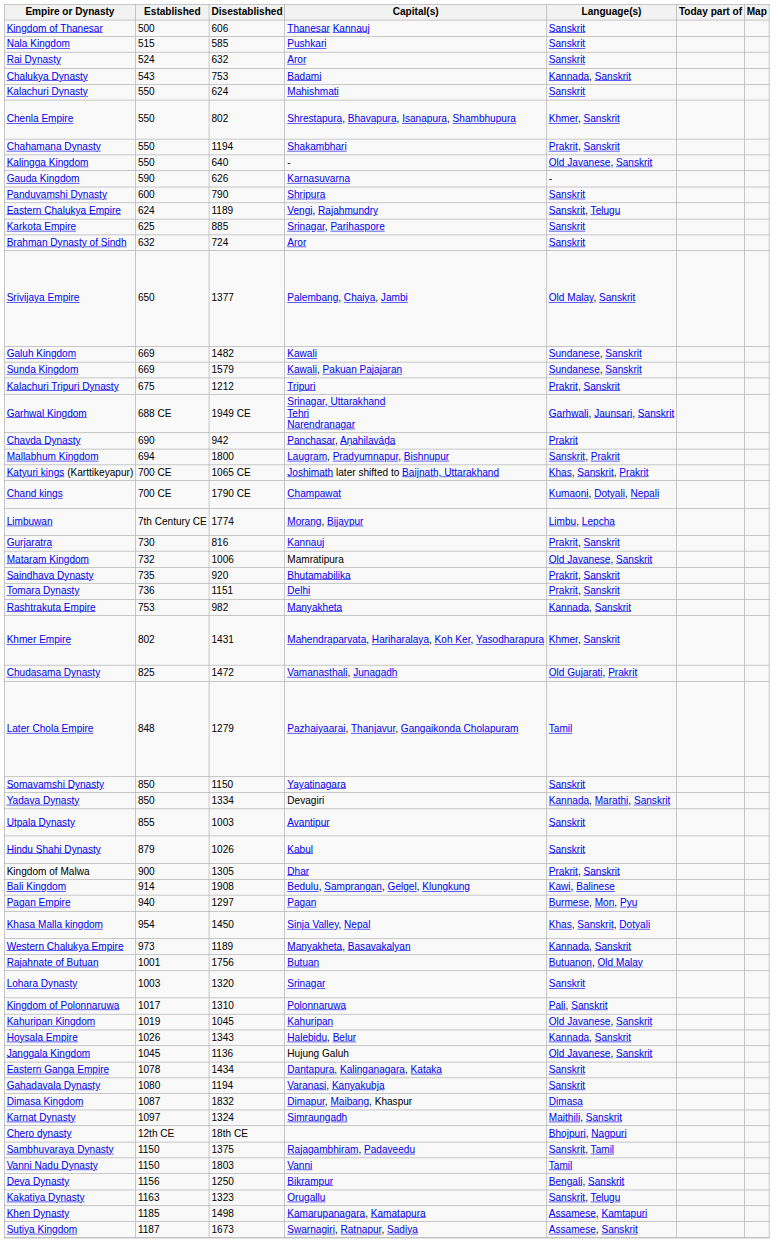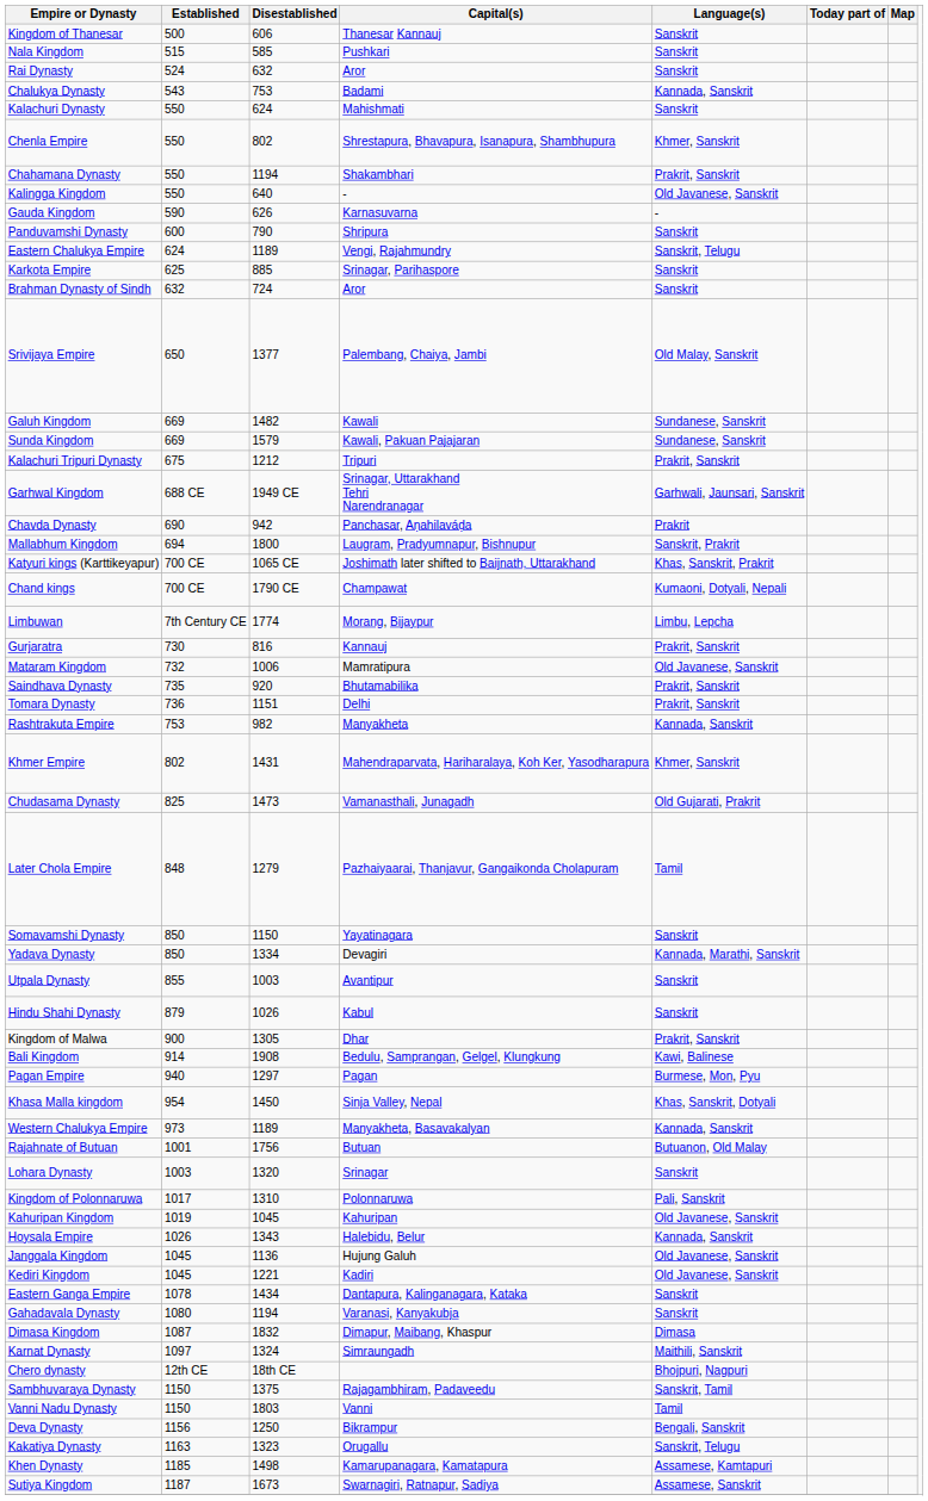 <table class="wikitable sortable static-row-numbers static-row-header-text">
 <tr>
 <th>Empire or Dynasty</th>
 <th>Established</th>
 <th>Disestablished</th>
 <th>Capital(s)</th>
 <th>Language(s)</th>
 <th>Today part of</th>
 <th>Map</th>
 </tr>
 <tr>
 <td><a href='#'>Kingdom of Thanesar</a></td>
 <td>500</td>
 <td>606</td>
 <td><a href='#'>Thanesar</a> <a href='#'>Kannauj</a></td>
 <td><a href='#'>Sanskrit</a></td>
 <td><br></td>
 <td></td>
 </tr>
 <tr>
 <td><a href='#'>Nala Kingdom</a></td>
 <td>515</td>
 <td>585</td>
 <td><a href='#'>Pushkari</a></td>
 <td><a href='#'>Sanskrit</a></td>
 <td></td>
 <td></td>
 </tr>
 <tr>
 <td><a href='#'>Rai Dynasty</a></td>
 <td>524</td>
 <td>632</td>
 <td><a href='#'>Aror</a></td>
 <td><a href='#'>Sanskrit</a></td>
 <td></td>
 <td></td>
 </tr>
 <tr>
 <td><a href='#'>Chalukya Dynasty</a></td>
 <td>543</td>
 <td>753</td>
 <td><a href='#'>Badami</a></td>
 <td><a href='#'>Kannada</a>, <a href='#'>Sanskrit</a></td>
 <td></td>
 <td></td>
 </tr>
 <tr>
 <td><a href='#'>Kalachuri Dynasty</a></td>
 <td>550</td>
 <td>624</td>
 <td><a href='#'>Mahishmati</a></td>
 <td><a href='#'>Sanskrit</a></td>
 <td></td>
 <td></td>
 </tr>
 <tr>
 <td><a href='#'>Chenla Empire</a></td>
 <td>550</td>
 <td>802</td>
 <td><a href='#'>Shrestapura</a>, <a href='#'>Bhavapura</a>, <a href='#'>Isanapura</a>, <a href='#'>Shambhupura</a></td>
 <td><a href='#'>Khmer</a>, <a href='#'>Sanskrit</a></td>
 <td><br><br><br></td>
 <td></td>
 </tr>
 <tr>
 <td><a href='#'>Chahamana Dynasty</a></td>
 <td>550</td>
 <td>1194</td>
 <td><a href='#'>Shakambhari</a></td>
 <td><a href='#'>Prakrit</a>, <a href='#'>Sanskrit</a></td>
 <td></td>
 <td></td>
 </tr>
 <tr>
 <td><a href='#'>Kalingga Kingdom</a></td>
 <td>550</td>
 <td>640</td>
 <td>-</td>
 <td><a href='#'>Old Javanese</a>, <a href='#'>Sanskrit</a></td>
 <td></td>
 <td></td>
 </tr>
 <tr>
 <td><a href='#'>Gauda Kingdom</a></td>
 <td>590</td>
 <td>626</td>
 <td><a href='#'>Karnasuvarna</a></td>
 <td>-</td>
 <td><br></td>
 <td></td>
 </tr>
 <tr>
 <td><a href='#'>Panduvamshi Dynasty</a></td>
 <td>600</td>
 <td>790</td>
 <td><a href='#'>Shripura</a></td>
 <td><a href='#'>Sanskrit</a></td>
 <td></td>
 <td></td>
 </tr>
 <tr>
 <td><a href='#'>Eastern Chalukya Empire</a></td>
 <td>624</td>
 <td>1189</td>
 <td><a href='#'>Vengi</a>, <a href='#'>Rajahmundry</a></td>
 <td><a href='#'>Sanskrit</a>, <a href='#'>Telugu</a></td>
 <td></td>
 <td></td>
 </tr>
 <tr>
 <td><a href='#'>Karkota Empire</a></td>
 <td>625</td>
 <td>885</td>
 <td><a href='#'>Srinagar</a>, <a href='#'>Parihaspore</a></td>
 <td><a href='#'>Sanskrit</a></td>
 <td><br></td>
 <td></td>
 </tr>
 <tr>
 <td><a href='#'>Brahman Dynasty of Sindh</a></td>
 <td>632</td>
 <td>724</td>
 <td><a href='#'>Aror</a></td>
 <td><a href='#'>Sanskrit</a></td>
 <td><br></td>
 <td></td>
 </tr>
 <tr>
 <td><a href='#'>Srivijaya Empire</a></td>
 <td>650</td>
 <td>1377</td>
 <td><a href='#'>Palembang</a>, <a href='#'>Chaiya</a>, <a href='#'>Jambi</a></td>
 <td><a href='#'>Old Malay</a>, <a href='#'>Sanskrit</a></td>
 <td><br><br><br><br><br><br><br><br></td>
 <td></td>
 </tr>
 <tr>
 <td><a href='#'>Galuh Kingdom</a></td>
 <td>669</td>
 <td>1482</td>
 <td><a href='#'>Kawali</a></td>
 <td><a href='#'>Sundanese</a>, <a href='#'>Sanskrit</a></td>
 <td></td>
 <td></td>
 </tr>
 <tr>
 <td><a href='#'>Sunda Kingdom</a></td>
 <td>669</td>
 <td>1579</td>
 <td><a href='#'>Kawali</a>, <a href='#'>Pakuan Pajajaran</a></td>
 <td><a href='#'>Sundanese</a>, <a href='#'>Sanskrit</a></td>
 <td></td>
 <td></td>
 </tr>
 <tr>
 <td><a href='#'>Kalachuri Tripuri Dynasty</a></td>
 <td>675</td>
 <td>1212</td>
 <td><a href='#'>Tripuri</a></td>
 <td><a href='#'>Prakrit</a>, <a href='#'>Sanskrit</a></td>
 <td></td>
 <td></td>
 </tr>
 <tr>
 <td><a href='#'>Garhwal Kingdom</a></td>
 <td>688 CE</td>
 <td>1949 CE</td>
 <td><a href='#'>Srinagar, Uttarakhand</a><br><a href='#'>Tehri</a><br><a href='#'>Narendranagar</a></td>
 <td><a href='#'>Garhwali</a>, <a href='#'>Jaunsari</a>, <a href='#'>Sanskrit</a></td>
 <td></td>
 <td></td>
 </tr>
 <tr>
 <td><a href='#'>Chavda Dynasty</a></td>
 <td>690</td>
 <td>942</td>
 <td><a href='#'>Panchasar</a>, <a href='#'>Aṇahilaváḍa</a></td>
 <td><a href='#'>Prakrit</a></td>
 <td></td>
 <td></td>
 </tr>
 <tr>
 <td><a href='#'>Mallabhum Kingdom</a></td>
 <td>694</td>
 <td>1800</td>
 <td><a href='#'>Laugram</a>, <a href='#'>Pradyumnapur</a>, <a href='#'>Bishnupur</a></td>
 <td><a href='#'>Sanskrit</a>, <a href='#'>Prakrit</a></td>
 <td><br></td>
 <td></td>
 </tr>
 <tr>
 <td><a href='#'>Katyuri kings</a> (Karttikeyapur)</td>
 <td>700 CE</td>
 <td>1065 CE</td>
 <td><a href='#'>Joshimath</a> later shifted to <a href='#'>Baijnath, Uttarakhand</a></td>
 <td><a href='#'>Khas</a>, <a href='#'>Sanskrit</a>, <a href='#'>Prakrit</a></td>
 <td><br></td>
 <td></td>
 </tr>
 <tr>
 <td><a href='#'>Chand kings</a></td>
 <td>700 CE</td>
 <td>1790 CE</td>
 <td><a href='#'>Champawat</a></td>
 <td><a href='#'>Kumaoni</a>, <a href='#'>Dotyali</a>, <a href='#'>Nepali</a></td>
 <td><br><br></td>
 <td></td>
 </tr>
 <tr>
 <td><a href='#'>Limbuwan</a></td>
 <td>7th Century CE</td>
 <td>1774</td>
 <td><a href='#'>Morang</a>, <a href='#'>Bijaypur</a></td>
 <td><a href='#'>Limbu</a>, <a href='#'>Lepcha</a></td>
 <td><br><br></td>
 <td></td>
 </tr>
 <tr>
 <td><a href='#'>Gurjaratra</a></td>
 <td>730</td>
 <td>816</td>
 <td><a href='#'>Kannauj</a></td>
 <td><a href='#'>Prakrit</a>, <a href='#'>Sanskrit</a></td>
 <td><br></td>
 <td></td>
 </tr>
 <tr>
 <td><a href='#'>Mataram Kingdom</a></td>
 <td>732</td>
 <td>1006</td>
 <td>Mamratipura</td>
 <td><a href='#'>Old Javanese</a>, <a href='#'>Sanskrit</a></td>
 <td></td>
 <td></td>
 </tr>
 <tr>
 <td><a href='#'>Saindhava Dynasty</a></td>
 <td>735</td>
 <td>920</td>
 <td><a href='#'>Bhutamabilika</a></td>
 <td><a href='#'>Prakrit</a>, <a href='#'>Sanskrit</a></td>
 <td></td>
 <td></td>
 </tr>
 <tr>
 <td><a href='#'>Tomara Dynasty</a></td>
 <td>736</td>
 <td>1151</td>
 <td><a href='#'>Delhi</a></td>
 <td><a href='#'>Prakrit</a>, <a href='#'>Sanskrit</a></td>
 <td></td>
 <td></td>
 </tr>
 <tr>
 <td><a href='#'>Rashtrakuta Empire</a></td>
 <td>753</td>
 <td>982</td>
 <td><a href='#'>Manyakheta</a></td>
 <td><a href='#'>Kannada</a>, <a href='#'>Sanskrit</a></td>
 <td></td>
 <td></td>
 </tr>
 <tr>
 <td><a href='#'>Khmer Empire</a></td>
 <td>802</td>
 <td>1431</td>
 <td><a href='#'>Mahendraparvata</a>, <a href='#'>Hariharalaya</a>, <a href='#'>Koh Ker</a>, <a href='#'>Yasodharapura</a></td>
 <td><a href='#'>Khmer</a>, <a href='#'>Sanskrit</a></td>
 <td><br><br><br><br></td>
 <td></td>
 </tr>
 <tr>
 <td><a href='#'>Chudasama Dynasty</a></td>
 <td>825</td>
-<td>1472</td>
+<td>1473</td>
 <td><a href='#'>Vamanasthali</a>, <a href='#'>Junagadh</a></td>
 <td><a href='#'>Old Gujarati</a>, <a href='#'>Prakrit</a></td>
 <td></td>
 <td></td>
 </tr>
 <tr>
 <td><a href='#'>Later Chola Empire</a></td>
 <td>848</td>
 <td>1279</td>
 <td><a href='#'>Pazhaiyaarai</a>, <a href='#'>Thanjavur</a>, <a href='#'>Gangaikonda Cholapuram</a></td>
 <td><a href='#'>Tamil</a></td>
 <td><br><br><br><br><br><br><br><br></td>
 <td></td>
 </tr>
 <tr>
 <td><a href='#'>Somavamshi Dynasty</a></td>
 <td>850</td>
 <td>1150</td>
 <td><a href='#'>Yayatinagara</a></td>
 <td><a href='#'>Sanskrit</a></td>
 <td></td>
 <td></td>
 </tr>
 <tr>
 <td><a href='#'>Yadava Dynasty</a></td>
 <td>850</td>
 <td>1334</td>
 <td>Devagiri</td>
 <td><a href='#'>Kannada</a>, <a href='#'>Marathi</a>, <a href='#'>Sanskrit</a></td>
 <td></td>
 <td></td>
 </tr>
 <tr>
 <td><a href='#'>Utpala Dynasty</a></td>
 <td>855</td>
 <td>1003</td>
 <td><a href='#'>Avantipur</a></td>
 <td><a href='#'>Sanskrit</a></td>
 <td><br><br></td>
 <td></td>
 </tr>
 <tr>
 <td><a href='#'>Hindu Shahi Dynasty</a></td>
 <td>879</td>
 <td>1026</td>
 <td><a href='#'>Kabul</a></td>
 <td><a href='#'>Sanskrit</a></td>
 <td><br><br></td>
 <td></td>
 </tr>
 <tr>
 <td>Kingdom of Malwa</td>
 <td>900</td>
 <td>1305</td>
 <td><a href='#'>Dhar</a></td>
 <td><a href='#'>Prakrit</a>, <a href='#'>Sanskrit</a></td>
 <td></td>
 <td></td>
 </tr>
 <tr>
 <td><a href='#'>Bali Kingdom</a></td>
 <td>914</td>
 <td>1908</td>
 <td><a href='#'>Bedulu</a>, <a href='#'>Samprangan</a>, <a href='#'>Gelgel</a>, <a href='#'>Klungkung</a></td>
 <td><a href='#'>Kawi</a>, <a href='#'>Balinese</a></td>
 <td></td>
 <td></td>
 </tr>
 <tr>
 <td><a href='#'>Pagan Empire</a></td>
 <td>940</td>
 <td>1297</td>
 <td><a href='#'>Pagan</a></td>
 <td><a href='#'>Burmese</a>, <a href='#'>Mon</a>, <a href='#'>Pyu</a></td>
 <td></td>
 <td></td>
 </tr>
 <tr>
 <td><a href='#'>Khasa Malla kingdom</a></td>
 <td>954</td>
 <td>1450</td>
 <td><a href='#'>Sinja Valley</a>, <a href='#'>Nepal</a></td>
 <td><a href='#'>Khas</a>, <a href='#'>Sanskrit</a>, <a href='#'>Dotyali</a></td>
 <td><br><br></td>
 <td></td>
 </tr>
 <tr>
 <td><a href='#'>Western Chalukya Empire</a></td>
 <td>973</td>
 <td>1189</td>
 <td><a href='#'>Manyakheta</a>, <a href='#'>Basavakalyan</a></td>
 <td><a href='#'>Kannada</a>, <a href='#'>Sanskrit</a></td>
 <td></td>
 <td></td>
 </tr>
 <tr>
 <td><a href='#'>Rajahnate of Butuan</a></td>
 <td>1001</td>
 <td>1756</td>
 <td><a href='#'>Butuan</a></td>
 <td><a href='#'>Butuanon</a>, <a href='#'>Old Malay</a></td>
 <td></td>
 <td></td>
 </tr>
 <tr>
 <td><a href='#'>Lohara Dynasty</a></td>
 <td>1003</td>
 <td>1320</td>
 <td><a href='#'>Srinagar</a></td>
 <td><a href='#'>Sanskrit</a></td>
 <td><br><br></td>
 <td></td>
 </tr>
 <tr>
 <td><a href='#'>Kingdom of Polonnaruwa</a></td>
 <td>1017</td>
 <td>1310</td>
 <td><a href='#'>Polonnaruwa</a></td>
 <td><a href='#'>Pali</a>, <a href='#'>Sanskrit</a></td>
 <td></td>
 <td></td>
 </tr>
 <tr>
 <td><a href='#'>Kahuripan Kingdom</a></td>
 <td>1019</td>
 <td>1045</td>
 <td><a href='#'>Kahuripan</a></td>
 <td><a href='#'>Old Javanese</a>, <a href='#'>Sanskrit</a></td>
 <td></td>
 <td></td>
 </tr>
 <tr>
 <td><a href='#'>Hoysala Empire</a></td>
 <td>1026</td>
 <td>1343</td>
 <td><a href='#'>Halebidu</a>, <a href='#'>Belur</a></td>
 <td><a href='#'>Kannada</a>, <a href='#'>Sanskrit</a></td>
 <td></td>
 <td></td>
 </tr>
 <tr>
 <td><a href='#'>Janggala Kingdom</a></td>
 <td>1045</td>
 <td>1136</td>
 <td>Hujung Galuh</td>
 <td><a href='#'>Old Javanese</a>, <a href='#'>Sanskrit</a></td>
 <td></td>
 <td></td>
 </tr>
 <tr>
+<td><a href='#'>Kediri Kingdom</a></td>
+<td>1045</td>
+<td>1221</td>
+<td><a href='#'>Kadiri</a></td>
+<td><a href='#'>Old Javanese</a>, <a href='#'>Sanskrit</a></td>
+<td></td>
+<td></td>
+<td></td>
+</tr>
+<tr>
 <td><a href='#'>Eastern Ganga Empire</a></td>
 <td>1078</td>
 <td>1434</td>
 <td><a href='#'>Dantapura</a>, <a href='#'>Kalinganagara</a>, <a href='#'>Kataka</a></td>
 <td><a href='#'>Sanskrit</a></td>
 <td></td>
 <td></td>
 </tr>
 <tr>
 <td><a href='#'>Gahadavala Dynasty</a></td>
 <td>1080</td>
 <td>1194</td>
 <td><a href='#'>Varanasi</a>, <a href='#'>Kanyakubja</a></td>
 <td><a href='#'>Sanskrit</a></td>
 <td></td>
 <td></td>
 </tr>
 <tr>
 <td><a href='#'>Dimasa Kingdom</a></td>
 <td>1087</td>
 <td>1832</td>
 <td><a href='#'>Dimapur</a>, <a href='#'>Maibang</a>, Khaspur</td>
 <td><a href='#'>Dimasa</a></td>
 <td></td>
 <td></td>
 </tr>
 <tr>
 <td><a href='#'>Karnat Dynasty</a></td>
 <td>1097</td>
 <td>1324</td>
 <td><a href='#'>Simraungadh</a></td>
 <td><a href='#'>Maithili</a>, <a href='#'>Sanskrit</a></td>
 <td><br></td>
 <td></td>
 </tr>
 <tr>
 <td><a href='#'>Chero dynasty</a></td>
 <td>12th CE</td>
 <td>18th CE</td>
 <td></td>
 <td><a href='#'>Bhojpuri</a>, <a href='#'>Nagpuri</a></td>
 <td></td>
 <td></td>
 </tr>
 <tr>
 <td><a href='#'>Sambhuvaraya Dynasty</a></td>
 <td>1150</td>
 <td>1375</td>
 <td><a href='#'>Rajagambhiram</a>, <a href='#'>Padaveedu</a></td>
 <td><a href='#'>Sanskrit</a>, <a href='#'>Tamil</a></td>
 <td></td>
 <td></td>
 </tr>
 <tr>
 <td><a href='#'>Vanni Nadu Dynasty</a></td>
 <td>1150</td>
 <td>1803</td>
 <td><a href='#'>Vanni</a></td>
 <td><a href='#'>Tamil</a></td>
 <td></td>
 <td></td>
 </tr>
 <tr>
 <td><a href='#'>Deva Dynasty</a></td>
 <td>1156</td>
 <td>1250</td>
 <td><a href='#'>Bikrampur</a></td>
 <td><a href='#'>Bengali</a>, <a href='#'>Sanskrit</a></td>
 <td><br></td>
 <td></td>
 </tr>
 <tr>
 <td><a href='#'>Kakatiya Dynasty</a></td>
 <td>1163</td>
 <td>1323</td>
 <td><a href='#'>Orugallu</a></td>
 <td><a href='#'>Sanskrit</a>, <a href='#'>Telugu</a></td>
 <td></td>
 <td></td>
 </tr>
 <tr>
 <td><a href='#'>Khen Dynasty</a></td>
 <td>1185</td>
 <td>1498</td>
 <td><a href='#'>Kamarupanagara</a>, <a href='#'>Kamatapura</a></td>
 <td><a href='#'>Assamese</a>, <a href='#'>Kamtapuri</a></td>
 <td><br></td>
 <td></td>
 </tr>
 <tr>
 <td><a href='#'>Sutiya Kingdom</a></td>
 <td>1187</td>
 <td>1673</td>
 <td><a href='#'>Swarnagiri</a>, <a href='#'>Ratnapur</a>, <a href='#'>Sadiya</a></td>
 <td><a href='#'>Assamese</a>, <a href='#'>Sanskrit</a></td>
 <td></td>
 <td></td>
 </tr>
 <tr>
 </tr>
 </table>
